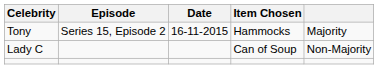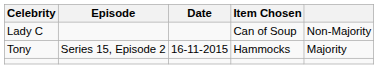 <table class="wikitable">
 <tr>
 <th>Celebrity</th>
 <th>Episode</th>
 <th>Date</th>
 <th>Item Chosen</th>
 <th></th>
 </tr>
 <tr>
+<td>Lady C</td>
+<td></td>
+<td></td>
+<td>Can of Soup</td>
+<td>Non-Majority</td>
+</tr>
+<tr>
 <td>Tony</td>
 <td>Series 15, Episode 2</td>
 <td>16-11-2015</td>
 <td>Hammocks</td>
 <td>Majority</td>
-</tr>
-<tr>
-<td>Lady C</td>
-<td></td>
-<td></td>
-<td>Can of Soup</td>
-<td>Non-Majority</td>
 </tr>
 <tr>
 <td></td>
 <td></td>
 <td></td>
 <td></td>
 <td></td>
 </tr>
 </table>
